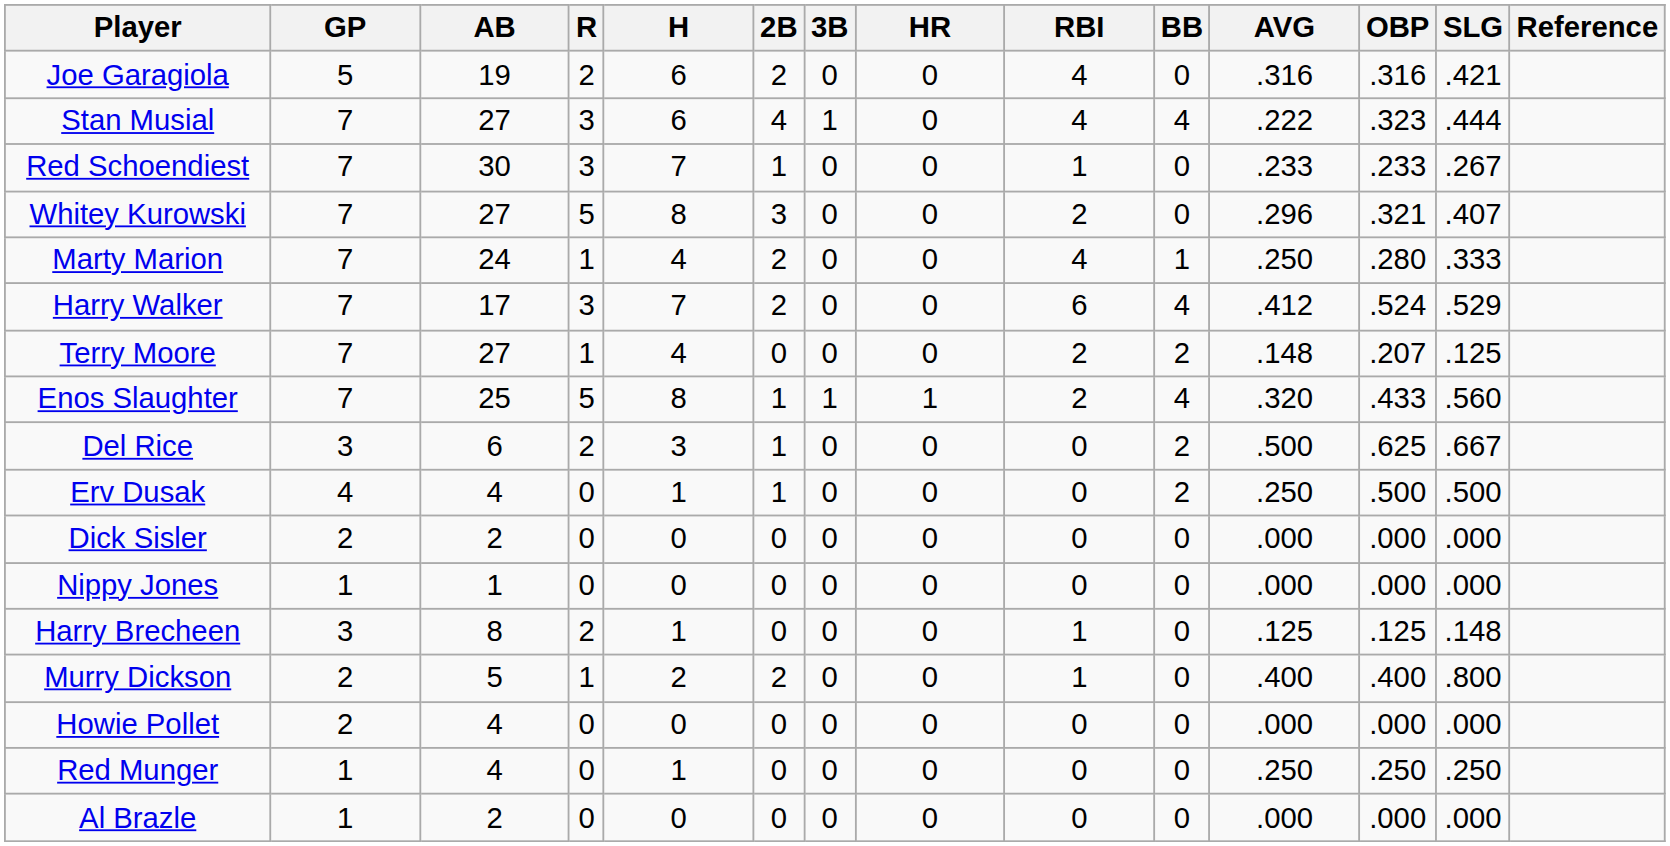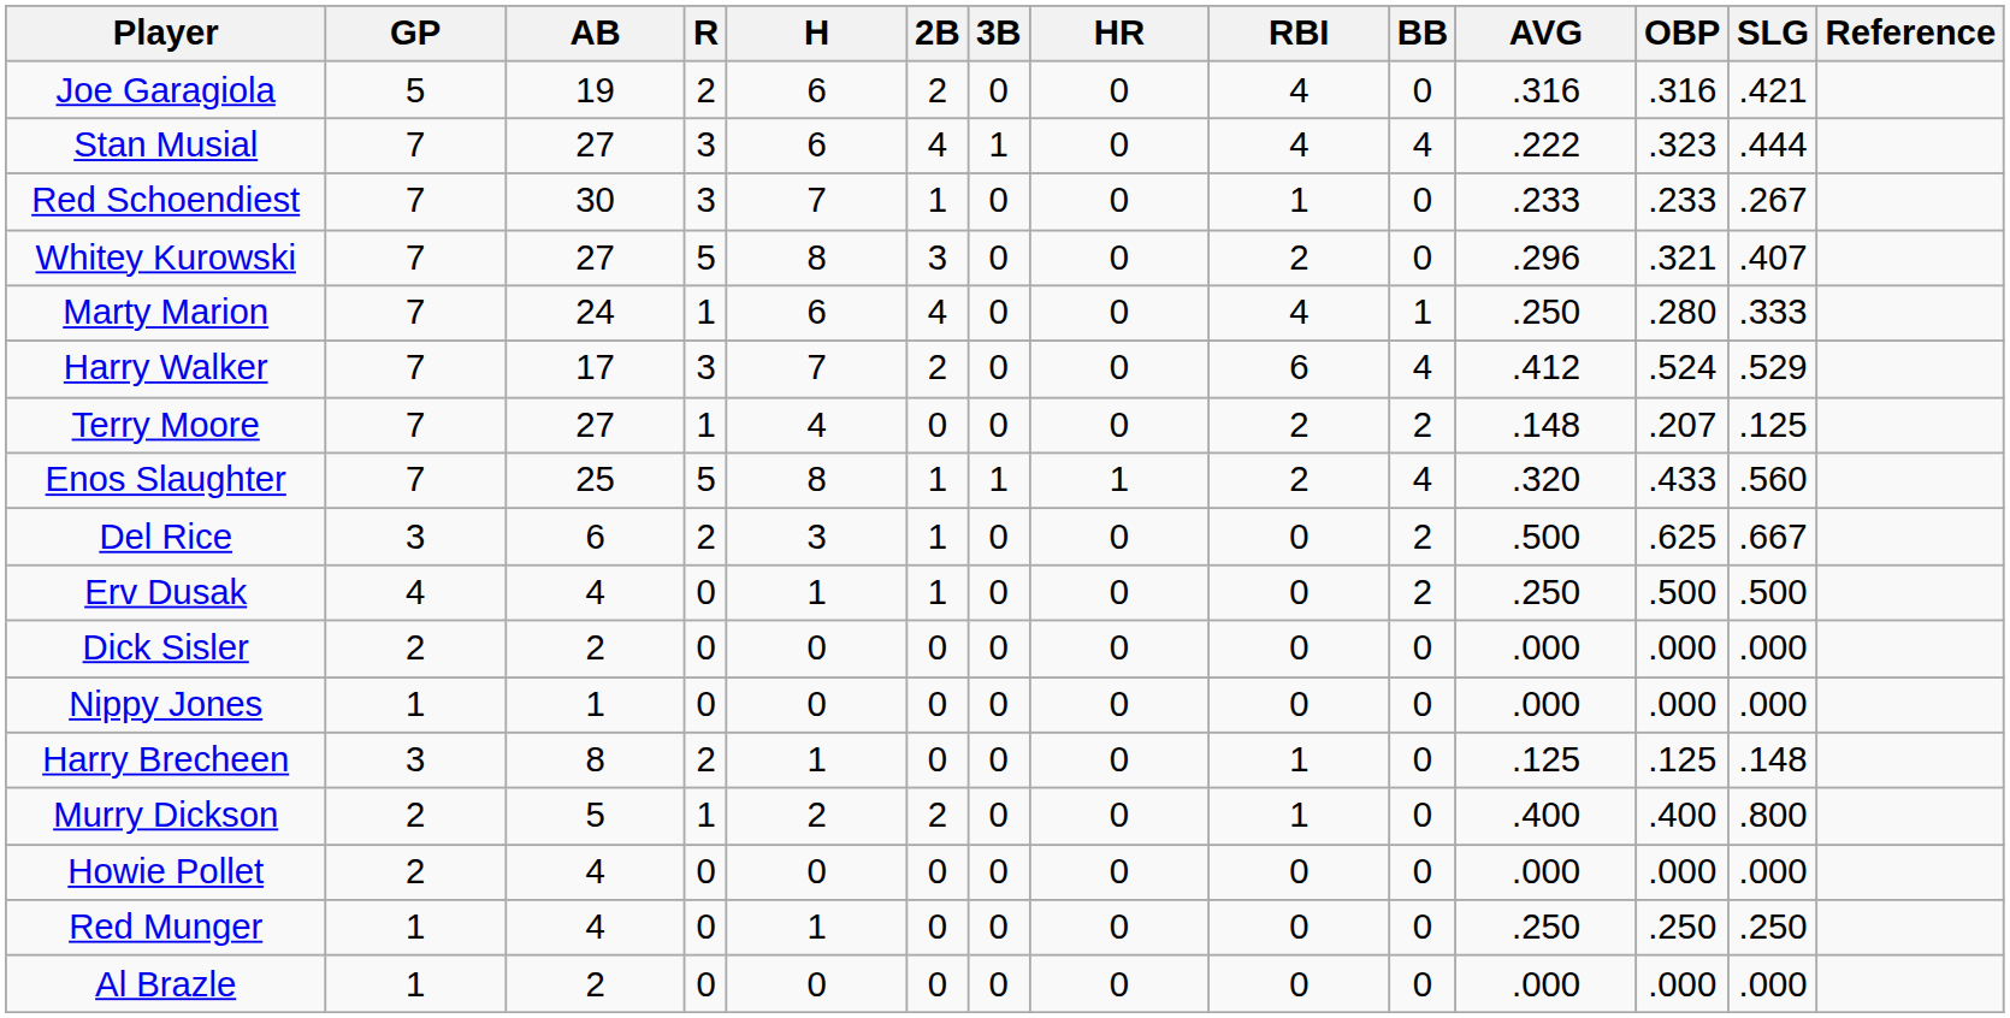 <table class="wikitable sortable" style="text-align:center">
 <tr>
 <th width="16%">Player</th>
 <th width="9%">GP</th>
 <th width="9%">AB</th>
 <th>R</th>
 <th width="9%">H</th>
 <th>2B</th>
 <th>3B</th>
 <th width="9%">HR</th>
 <th width="9%">RBI</th>
 <th>BB</th>
 <th width="9%">AVG</th>
 <th>OBP</th>
 <th>SLG</th>
 <th>Reference</th>
 </tr>
 <tr>
 <td><a href='#'>Joe Garagiola</a></td>
 <td>5</td>
 <td>19</td>
 <td>2</td>
 <td>6</td>
 <td>2</td>
 <td>0</td>
 <td>0</td>
 <td>4</td>
 <td>0</td>
 <td>.316</td>
 <td>.316</td>
 <td>.421</td>
 <td></td>
 </tr>
 <tr>
 <td><a href='#'>Stan Musial</a></td>
 <td>7</td>
 <td>27</td>
 <td>3</td>
 <td>6</td>
 <td>4</td>
 <td>1</td>
 <td>0</td>
 <td>4</td>
 <td>4</td>
 <td>.222</td>
 <td>.323</td>
 <td>.444</td>
 <td></td>
 </tr>
 <tr>
 <td><a href='#'>Red Schoendiest</a></td>
 <td>7</td>
 <td>30</td>
 <td>3</td>
 <td>7</td>
 <td>1</td>
 <td>0</td>
 <td>0</td>
 <td>1</td>
 <td>0</td>
 <td>.233</td>
 <td>.233</td>
 <td>.267</td>
 <td></td>
 </tr>
 <tr>
 <td><a href='#'>Whitey Kurowski</a></td>
 <td>7</td>
 <td>27</td>
 <td>5</td>
 <td>8</td>
 <td>3</td>
 <td>0</td>
 <td>0</td>
 <td>2</td>
 <td>0</td>
 <td>.296</td>
 <td>.321</td>
 <td>.407</td>
 <td></td>
 </tr>
 <tr>
 <td><a href='#'>Marty Marion</a></td>
 <td>7</td>
 <td>24</td>
 <td>1</td>
+<td>6</td>
 <td>4</td>
-<td>2</td>
 <td>0</td>
 <td>0</td>
 <td>4</td>
 <td>1</td>
 <td>.250</td>
 <td>.280</td>
 <td>.333</td>
 <td></td>
 </tr>
 <tr>
 <td><a href='#'>Harry Walker</a></td>
 <td>7</td>
 <td>17</td>
 <td>3</td>
 <td>7</td>
 <td>2</td>
 <td>0</td>
 <td>0</td>
 <td>6</td>
 <td>4</td>
 <td>.412</td>
 <td>.524</td>
 <td>.529</td>
 <td></td>
 </tr>
 <tr>
 <td><a href='#'>Terry Moore</a></td>
 <td>7</td>
 <td>27</td>
 <td>1</td>
 <td>4</td>
 <td>0</td>
 <td>0</td>
 <td>0</td>
 <td>2</td>
 <td>2</td>
 <td>.148</td>
 <td>.207</td>
 <td>.125</td>
 <td></td>
 </tr>
 <tr>
 <td><a href='#'>Enos Slaughter</a></td>
 <td>7</td>
 <td>25</td>
 <td>5</td>
 <td>8</td>
 <td>1</td>
 <td>1</td>
 <td>1</td>
 <td>2</td>
 <td>4</td>
 <td>.320</td>
 <td>.433</td>
 <td>.560</td>
 <td></td>
 </tr>
 <tr>
 <td><a href='#'>Del Rice</a></td>
 <td>3</td>
 <td>6</td>
 <td>2</td>
 <td>3</td>
 <td>1</td>
 <td>0</td>
 <td>0</td>
 <td>0</td>
 <td>2</td>
 <td>.500</td>
 <td>.625</td>
 <td>.667</td>
 <td></td>
 </tr>
 <tr>
 <td><a href='#'>Erv Dusak</a></td>
 <td>4</td>
 <td>4</td>
 <td>0</td>
 <td>1</td>
 <td>1</td>
 <td>0</td>
 <td>0</td>
 <td>0</td>
 <td>2</td>
 <td>.250</td>
 <td>.500</td>
 <td>.500</td>
 <td></td>
 </tr>
 <tr>
 <td><a href='#'>Dick Sisler</a></td>
 <td>2</td>
 <td>2</td>
 <td>0</td>
 <td>0</td>
 <td>0</td>
 <td>0</td>
 <td>0</td>
 <td>0</td>
 <td>0</td>
 <td>.000</td>
 <td>.000</td>
 <td>.000</td>
 <td></td>
 </tr>
 <tr>
 <td><a href='#'>Nippy Jones</a></td>
 <td>1</td>
 <td>1</td>
 <td>0</td>
 <td>0</td>
 <td>0</td>
 <td>0</td>
 <td>0</td>
 <td>0</td>
 <td>0</td>
 <td>.000</td>
 <td>.000</td>
 <td>.000</td>
 <td></td>
 </tr>
 <tr>
 <td><a href='#'>Harry Brecheen</a></td>
 <td>3</td>
 <td>8</td>
 <td>2</td>
 <td>1</td>
 <td>0</td>
 <td>0</td>
 <td>0</td>
 <td>1</td>
 <td>0</td>
 <td>.125</td>
 <td>.125</td>
 <td>.148</td>
 <td></td>
 </tr>
 <tr>
 <td><a href='#'>Murry Dickson</a></td>
 <td>2</td>
 <td>5</td>
 <td>1</td>
 <td>2</td>
 <td>2</td>
 <td>0</td>
 <td>0</td>
 <td>1</td>
 <td>0</td>
 <td>.400</td>
 <td>.400</td>
 <td>.800</td>
 <td></td>
 </tr>
 <tr>
 <td><a href='#'>Howie Pollet</a></td>
 <td>2</td>
 <td>4</td>
 <td>0</td>
 <td>0</td>
 <td>0</td>
 <td>0</td>
 <td>0</td>
 <td>0</td>
 <td>0</td>
 <td>.000</td>
 <td>.000</td>
 <td>.000</td>
 <td></td>
 </tr>
 <tr>
 <td><a href='#'>Red Munger</a></td>
 <td>1</td>
 <td>4</td>
 <td>0</td>
 <td>1</td>
 <td>0</td>
 <td>0</td>
 <td>0</td>
 <td>0</td>
 <td>0</td>
 <td>.250</td>
 <td>.250</td>
 <td>.250</td>
 <td></td>
 </tr>
 <tr>
 <td><a href='#'>Al Brazle</a></td>
 <td>1</td>
 <td>2</td>
 <td>0</td>
 <td>0</td>
 <td>0</td>
 <td>0</td>
 <td>0</td>
 <td>0</td>
 <td>0</td>
 <td>.000</td>
 <td>.000</td>
 <td>.000</td>
 <td></td>
 </tr>
 </table>
